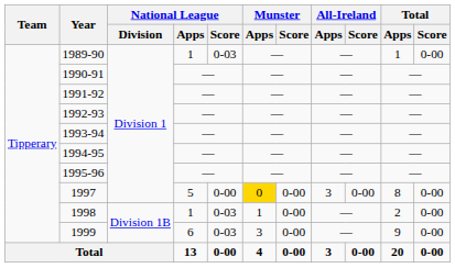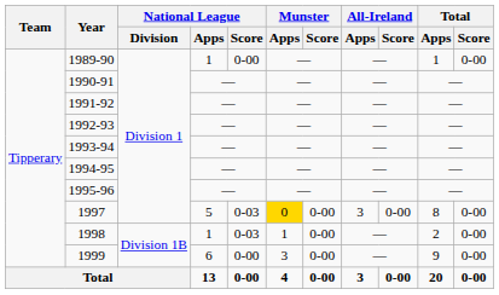 <table class="wikitable" style="text-align:center">
 <tr>
 <th rowspan="2">Team</th>
 <th rowspan="2">Year</th>
 <th colspan="3"><a href='#'>National League</a></th>
 <th colspan="2"><a href='#'>Munster</a></th>
 <th colspan="2"><a href='#'>All-Ireland</a></th>
 <th colspan="2">Total</th>
 </tr>
 <tr>
 <th>Division</th>
 <th>Apps</th>
 <th>Score</th>
 <th>Apps</th>
 <th>Score</th>
 <th>Apps</th>
 <th>Score</th>
 <th>Apps</th>
 <th>Score</th>
 </tr>
 <tr>
 <td rowspan="10"><a href='#'>Tipperary</a></td>
 <td>1989-90</td>
 <td rowspan="8"><a href='#'>Division 1</a></td>
 <td>1</td>
-<td>0-03</td>
+<td>0-00</td>
 <td colspan=2>—</td>
 <td colspan=2>—</td>
 <td>1</td>
 <td>0-00</td>
 </tr>
 <tr>
 <td>1990-91</td>
 <td colspan=2>—</td>
 <td colspan=2>—</td>
 <td colspan=2>—</td>
 <td colspan=2>—</td>
 </tr>
 <tr>
 <td>1991-92</td>
 <td colspan=2>—</td>
 <td colspan=2>—</td>
 <td colspan=2>—</td>
 <td colspan=2>—</td>
 </tr>
 <tr>
 <td>1992-93</td>
 <td colspan=2>—</td>
 <td colspan=2>—</td>
 <td colspan=2>—</td>
 <td colspan=2>—</td>
 </tr>
 <tr>
 <td>1993-94</td>
 <td colspan=2>—</td>
 <td colspan=2>—</td>
 <td colspan=2>—</td>
 <td colspan=2>—</td>
 </tr>
 <tr>
 <td>1994-95</td>
 <td colspan=2>—</td>
 <td colspan=2>—</td>
 <td colspan=2>—</td>
 <td colspan=2>—</td>
 </tr>
 <tr>
 <td>1995-96</td>
 <td colspan=2>—</td>
 <td colspan=2>—</td>
 <td colspan=2>—</td>
 <td colspan=2>—</td>
 </tr>
 <tr>
 <td>1997</td>
 <td>5</td>
-<td>0-00</td>
+<td>0-03</td>
 <td style="background: gold;">0</td>
 <td>0-00</td>
 <td>3</td>
 <td>0-00</td>
 <td>8</td>
 <td>0-00</td>
 </tr>
 <tr>
 <td>1998</td>
 <td rowspan="2"><a href='#'>Division 1B</a></td>
 <td>1</td>
 <td>0-03</td>
 <td>1</td>
 <td>0-00</td>
 <td colspan=2>—</td>
 <td>2</td>
 <td>0-00</td>
 </tr>
 <tr>
 <td>1999</td>
 <td>6</td>
-<td>0-03</td>
+<td>0-00</td>
 <td>3</td>
 <td>0-00</td>
 <td colspan=2>—</td>
 <td>9</td>
 <td>0-00</td>
 </tr>
 <tr>
 <th colspan="3">Total</th>
 <td><strong>13</strong></td>
 <td><strong>0-00</strong></td>
 <td><strong>4</strong></td>
 <td><strong>0-00</strong></td>
 <td><strong>3</strong></td>
 <td><strong>0-00</strong></td>
 <td><strong>20</strong></td>
 <td><strong>0-00</strong></td>
 </tr>
 </table>
